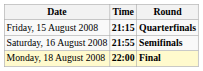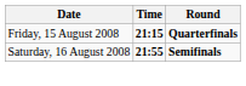 <table class="wikitable">
 <tr>
 <th>Date</th>
 <th>Time</th>
 <th>Round</th>
 </tr>
 <tr>
 <td>Friday, 15 August 2008</td>
 <td><strong>21:15</strong></td>
 <td><strong>Quarterfinals</strong></td>
 </tr>
 <tr>
 <td>Saturday, 16 August 2008</td>
 <td><strong>21:55</strong></td>
 <td><strong>Semifinals</strong></td>
 </tr>
-<tr style=background:lemonchiffon>
-<td>Monday, 18 August 2008</td>
-<td><strong>22:00</strong></td>
-<td><strong>Final</strong></td>
-</tr>
 </table>
